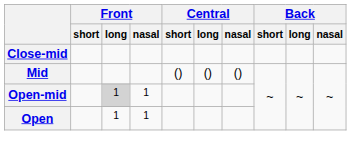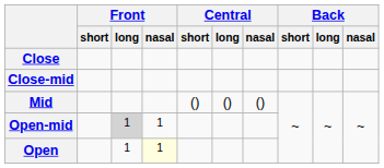 <table class="wikitable" style="text-align:center">
 <tr>
 <th rowspan="2"></th>
 <th colspan="3"><a href='#'>Front</a></th>
 <th colspan="3"><a href='#'>Central</a></th>
 <th colspan="3"><a href='#'>Back</a></th>
 </tr>
 <tr>
 <th><small>short</small></th>
 <th><small>long</small></th>
 <th><small>nasal</small></th>
 <th><small>short</small></th>
 <th><small>long</small></th>
 <th><small>nasal</small></th>
 <th><small>short</small></th>
 <th><small>long</small></th>
 <th><small>nasal</small></th>
+</tr>
+<tr align="center">
+<th><a href='#'>Close</a></th>
+<td></td>
+<td></td>
+<td></td>
+<td></td>
+<td></td>
+<td></td>
+<td></td>
+<td></td>
+<td></td>
 </tr>
 <tr align="center">
 <th><a href='#'>Close-mid</a></th>
 <td></td>
 <td></td>
 <td></td>
 <td></td>
 <td></td>
 <td></td>
 <td></td>
 <td></td>
 <td></td>
 </tr>
 <tr>
 <th><a href='#'>Mid</a></th>
 <td></td>
 <td></td>
 <td></td>
 <td>()</td>
 <td>()</td>
 <td>()</td>
 <td rowspan="3">~</td>
 <td rowspan="3">~</td>
 <td rowspan="3">~</td>
 </tr>
 <tr>
 <th><a href='#'>Open-mid</a></th>
 <td></td>
 <td style="background: lightgrey;"><sup>1</sup></td>
 <td><sup>1</sup></td>
 <td></td>
 <td></td>
 <td></td>
 </tr>
 <tr align="center">
 <th><a href='#'>Open</a></th>
 <td></td>
 <td><sup>1</sup></td>
-<td><sup>1</sup></td>
+<td style="background: lightyellow;"><sup>1</sup></td>
 <td></td>
 <td></td>
 <td></td>
 </tr>
 </table>
